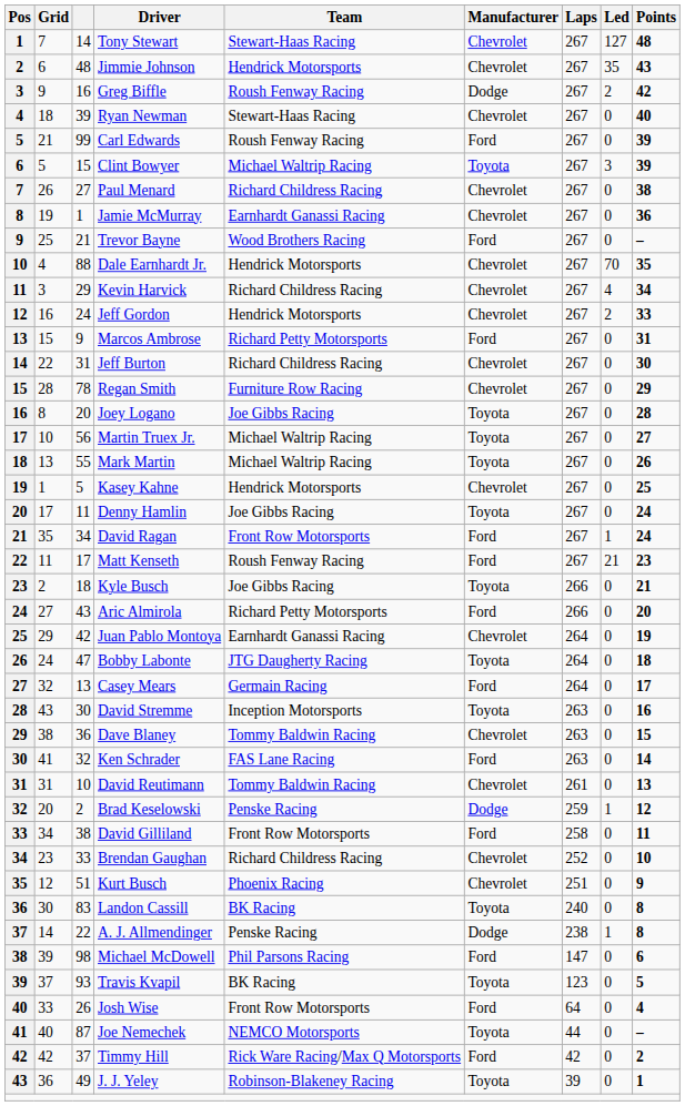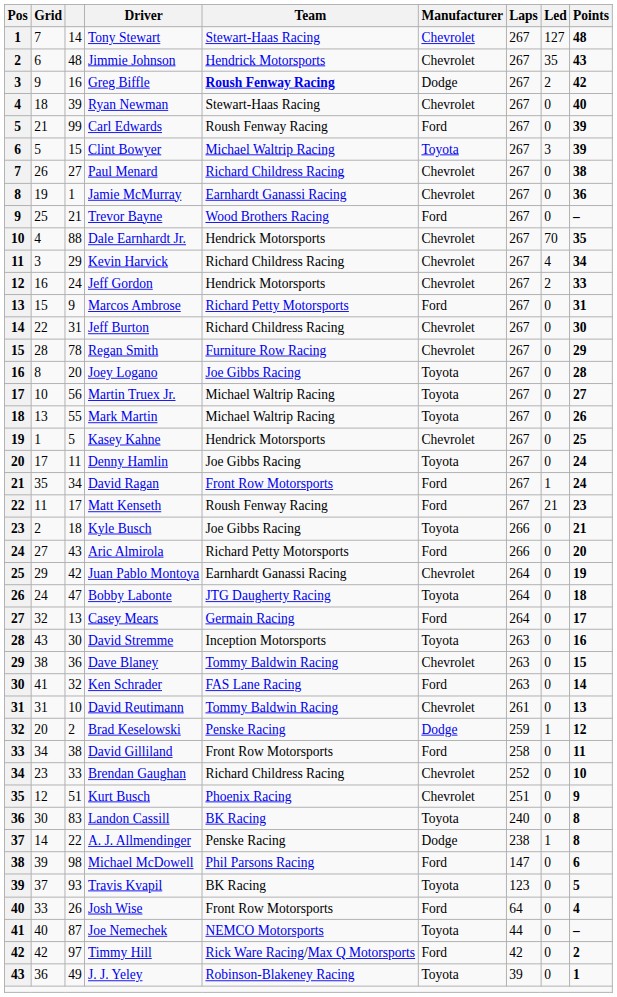 <table class="wikitable" style="font-size:95%">
 <tr>
 <th>Pos</th>
 <th>Grid</th>
 <th></th>
 <th>Driver</th>
 <th>Team</th>
 <th>Manufacturer</th>
 <th>Laps</th>
 <th>Led</th>
 <th>Points</th>
 </tr>
 <tr>
 <th>1</th>
 <td>7</td>
 <td>14</td>
 <td><a href='#'>Tony Stewart</a></td>
 <td><a href='#'>Stewart-Haas Racing</a></td>
 <td><a href='#'>Chevrolet</a></td>
 <td>267</td>
 <td>127</td>
 <td><strong>48</strong></td>
 </tr>
 <tr>
 <th>2</th>
 <td>6</td>
 <td>48</td>
 <td><a href='#'>Jimmie Johnson</a></td>
 <td><a href='#'>Hendrick Motorsports</a></td>
 <td>Chevrolet</td>
 <td>267</td>
 <td>35</td>
 <td><strong>43</strong></td>
 </tr>
 <tr>
 <th>3</th>
 <td>9</td>
 <td>16</td>
 <td><a href='#'>Greg Biffle</a></td>
-<td><a href='#'>Roush Fenway Racing</a></td>
+<td><strong><a href='#'>Roush Fenway Racing</a></strong></td>
 <td>Dodge</td>
 <td>267</td>
 <td>2</td>
 <td><strong>42</strong></td>
 </tr>
 <tr>
 <th>4</th>
 <td>18</td>
 <td>39</td>
 <td><a href='#'>Ryan Newman</a></td>
 <td>Stewart-Haas Racing</td>
 <td>Chevrolet</td>
 <td>267</td>
 <td>0</td>
 <td><strong>40</strong></td>
 </tr>
 <tr>
 <th>5</th>
 <td>21</td>
 <td>99</td>
 <td><a href='#'>Carl Edwards</a></td>
 <td>Roush Fenway Racing</td>
 <td>Ford</td>
 <td>267</td>
 <td>0</td>
 <td><strong>39</strong></td>
 </tr>
 <tr>
 <th>6</th>
 <td>5</td>
 <td>15</td>
 <td><a href='#'>Clint Bowyer</a></td>
 <td><a href='#'>Michael Waltrip Racing</a></td>
 <td><a href='#'>Toyota</a></td>
 <td>267</td>
 <td>3</td>
 <td><strong>39</strong></td>
 </tr>
 <tr>
 <th>7</th>
 <td>26</td>
 <td>27</td>
 <td><a href='#'>Paul Menard</a></td>
 <td><a href='#'>Richard Childress Racing</a></td>
 <td>Chevrolet</td>
 <td>267</td>
 <td>0</td>
 <td><strong>38</strong></td>
 </tr>
 <tr>
 <th>8</th>
 <td>19</td>
 <td>1</td>
 <td><a href='#'>Jamie McMurray</a></td>
 <td><a href='#'>Earnhardt Ganassi Racing</a></td>
 <td>Chevrolet</td>
 <td>267</td>
 <td>0</td>
 <td><strong>36</strong></td>
 </tr>
 <tr>
 <th>9</th>
 <td>25</td>
 <td>21</td>
 <td><a href='#'>Trevor Bayne</a></td>
 <td><a href='#'>Wood Brothers Racing</a></td>
 <td>Ford</td>
 <td>267</td>
 <td>0</td>
 <td><strong>–</strong></td>
 </tr>
 <tr>
 <th>10</th>
 <td>4</td>
 <td>88</td>
 <td><a href='#'>Dale Earnhardt Jr.</a></td>
 <td>Hendrick Motorsports</td>
 <td>Chevrolet</td>
 <td>267</td>
 <td>70</td>
 <td><strong>35</strong></td>
 </tr>
 <tr>
 <th>11</th>
 <td>3</td>
 <td>29</td>
 <td><a href='#'>Kevin Harvick</a></td>
 <td>Richard Childress Racing</td>
 <td>Chevrolet</td>
 <td>267</td>
 <td>4</td>
 <td><strong>34</strong></td>
 </tr>
 <tr>
 <th>12</th>
 <td>16</td>
 <td>24</td>
 <td><a href='#'>Jeff Gordon</a></td>
 <td>Hendrick Motorsports</td>
 <td>Chevrolet</td>
 <td>267</td>
 <td>2</td>
 <td><strong>33</strong></td>
 </tr>
 <tr>
 <th>13</th>
 <td>15</td>
 <td>9</td>
 <td><a href='#'>Marcos Ambrose</a></td>
 <td><a href='#'>Richard Petty Motorsports</a></td>
 <td>Ford</td>
 <td>267</td>
 <td>0</td>
 <td><strong>31</strong></td>
 </tr>
 <tr>
 <th>14</th>
 <td>22</td>
 <td>31</td>
 <td><a href='#'>Jeff Burton</a></td>
 <td>Richard Childress Racing</td>
 <td>Chevrolet</td>
 <td>267</td>
 <td>0</td>
 <td><strong>30</strong></td>
 </tr>
 <tr>
 <th>15</th>
 <td>28</td>
 <td>78</td>
 <td><a href='#'>Regan Smith</a></td>
 <td><a href='#'>Furniture Row Racing</a></td>
 <td>Chevrolet</td>
 <td>267</td>
 <td>0</td>
 <td><strong>29</strong></td>
 </tr>
 <tr>
 <th>16</th>
 <td>8</td>
 <td>20</td>
 <td><a href='#'>Joey Logano</a></td>
 <td><a href='#'>Joe Gibbs Racing</a></td>
 <td>Toyota</td>
 <td>267</td>
 <td>0</td>
 <td><strong>28</strong></td>
 </tr>
 <tr>
 <th>17</th>
 <td>10</td>
 <td>56</td>
 <td><a href='#'>Martin Truex Jr.</a></td>
 <td>Michael Waltrip Racing</td>
 <td>Toyota</td>
 <td>267</td>
 <td>0</td>
 <td><strong>27</strong></td>
 </tr>
 <tr>
 <th>18</th>
 <td>13</td>
 <td>55</td>
 <td><a href='#'>Mark Martin</a></td>
 <td>Michael Waltrip Racing</td>
 <td>Toyota</td>
 <td>267</td>
 <td>0</td>
 <td><strong>26</strong></td>
 </tr>
 <tr>
 <th>19</th>
 <td>1</td>
 <td>5</td>
 <td><a href='#'>Kasey Kahne</a></td>
 <td>Hendrick Motorsports</td>
 <td>Chevrolet</td>
 <td>267</td>
 <td>0</td>
 <td><strong>25</strong></td>
 </tr>
 <tr>
 <th>20</th>
 <td>17</td>
 <td>11</td>
 <td><a href='#'>Denny Hamlin</a></td>
 <td>Joe Gibbs Racing</td>
 <td>Toyota</td>
 <td>267</td>
 <td>0</td>
 <td><strong>24</strong></td>
 </tr>
 <tr>
 <th>21</th>
 <td>35</td>
 <td>34</td>
 <td><a href='#'>David Ragan</a></td>
 <td><a href='#'>Front Row Motorsports</a></td>
 <td>Ford</td>
 <td>267</td>
 <td>1</td>
 <td><strong>24</strong></td>
 </tr>
 <tr>
 <th>22</th>
 <td>11</td>
 <td>17</td>
 <td><a href='#'>Matt Kenseth</a></td>
 <td>Roush Fenway Racing</td>
 <td>Ford</td>
 <td>267</td>
 <td>21</td>
 <td><strong>23</strong></td>
 </tr>
 <tr>
 <th>23</th>
 <td>2</td>
 <td>18</td>
 <td><a href='#'>Kyle Busch</a></td>
 <td>Joe Gibbs Racing</td>
 <td>Toyota</td>
 <td>266</td>
 <td>0</td>
 <td><strong>21</strong></td>
 </tr>
 <tr>
 <th>24</th>
 <td>27</td>
 <td>43</td>
 <td><a href='#'>Aric Almirola</a></td>
 <td>Richard Petty Motorsports</td>
 <td>Ford</td>
 <td>266</td>
 <td>0</td>
 <td><strong>20</strong></td>
 </tr>
 <tr>
 <th>25</th>
 <td>29</td>
 <td>42</td>
 <td><a href='#'>Juan Pablo Montoya</a></td>
 <td>Earnhardt Ganassi Racing</td>
 <td>Chevrolet</td>
 <td>264</td>
 <td>0</td>
 <td><strong>19</strong></td>
 </tr>
 <tr>
 <th>26</th>
 <td>24</td>
 <td>47</td>
 <td><a href='#'>Bobby Labonte</a></td>
 <td><a href='#'>JTG Daugherty Racing</a></td>
 <td>Toyota</td>
 <td>264</td>
 <td>0</td>
 <td><strong>18</strong></td>
 </tr>
 <tr>
 <th>27</th>
 <td>32</td>
 <td>13</td>
 <td><a href='#'>Casey Mears</a></td>
 <td><a href='#'>Germain Racing</a></td>
 <td>Ford</td>
 <td>264</td>
 <td>0</td>
 <td><strong>17</strong></td>
 </tr>
 <tr>
 <th>28</th>
 <td>43</td>
 <td>30</td>
 <td><a href='#'>David Stremme</a></td>
 <td>Inception Motorsports</td>
 <td>Toyota</td>
 <td>263</td>
 <td>0</td>
 <td><strong>16</strong></td>
 </tr>
 <tr>
 <th>29</th>
 <td>38</td>
 <td>36</td>
 <td><a href='#'>Dave Blaney</a></td>
 <td><a href='#'>Tommy Baldwin Racing</a></td>
 <td>Chevrolet</td>
 <td>263</td>
 <td>0</td>
 <td><strong>15</strong></td>
 </tr>
 <tr>
 <th>30</th>
 <td>41</td>
 <td>32</td>
 <td><a href='#'>Ken Schrader</a></td>
 <td><a href='#'>FAS Lane Racing</a></td>
 <td>Ford</td>
 <td>263</td>
 <td>0</td>
 <td><strong>14</strong></td>
 </tr>
 <tr>
 <th>31</th>
 <td>31</td>
 <td>10</td>
 <td><a href='#'>David Reutimann</a></td>
 <td><a href='#'>Tommy Baldwin Racing</a></td>
 <td>Chevrolet</td>
 <td>261</td>
 <td>0</td>
 <td><strong>13</strong></td>
 </tr>
 <tr>
 <th>32</th>
 <td>20</td>
 <td>2</td>
 <td><a href='#'>Brad Keselowski</a></td>
 <td><a href='#'>Penske Racing</a></td>
 <td><a href='#'>Dodge</a></td>
 <td>259</td>
 <td>1</td>
 <td><strong>12</strong></td>
 </tr>
 <tr>
 <th>33</th>
 <td>34</td>
 <td>38</td>
 <td><a href='#'>David Gilliland</a></td>
 <td>Front Row Motorsports</td>
 <td>Ford</td>
 <td>258</td>
 <td>0</td>
 <td><strong>11</strong></td>
 </tr>
 <tr>
 <th>34</th>
 <td>23</td>
 <td>33</td>
 <td><a href='#'>Brendan Gaughan</a></td>
 <td>Richard Childress Racing</td>
 <td>Chevrolet</td>
 <td>252</td>
 <td>0</td>
 <td><strong>10</strong></td>
 </tr>
 <tr>
 <th>35</th>
 <td>12</td>
 <td>51</td>
 <td><a href='#'>Kurt Busch</a></td>
 <td><a href='#'>Phoenix Racing</a></td>
 <td>Chevrolet</td>
 <td>251</td>
 <td>0</td>
 <td><strong>9</strong></td>
 </tr>
 <tr>
 <th>36</th>
 <td>30</td>
 <td>83</td>
 <td><a href='#'>Landon Cassill</a></td>
 <td><a href='#'>BK Racing</a></td>
 <td>Toyota</td>
 <td>240</td>
 <td>0</td>
 <td><strong>8</strong></td>
 </tr>
 <tr>
 <th>37</th>
 <td>14</td>
 <td>22</td>
 <td><a href='#'>A. J. Allmendinger</a></td>
 <td>Penske Racing</td>
 <td>Dodge</td>
 <td>238</td>
 <td>1</td>
 <td><strong>8</strong></td>
 </tr>
 <tr>
 <th>38</th>
 <td>39</td>
 <td>98</td>
 <td><a href='#'>Michael McDowell</a></td>
 <td><a href='#'>Phil Parsons Racing</a></td>
 <td>Ford</td>
 <td>147</td>
 <td>0</td>
 <td><strong>6</strong></td>
 </tr>
 <tr>
 <th>39</th>
 <td>37</td>
 <td>93</td>
 <td><a href='#'>Travis Kvapil</a></td>
 <td>BK Racing</td>
 <td>Toyota</td>
 <td>123</td>
 <td>0</td>
 <td><strong>5</strong></td>
 </tr>
 <tr>
 <th>40</th>
 <td>33</td>
 <td>26</td>
 <td><a href='#'>Josh Wise</a></td>
 <td>Front Row Motorsports</td>
 <td>Ford</td>
 <td>64</td>
 <td>0</td>
 <td><strong>4</strong></td>
 </tr>
 <tr>
 <th>41</th>
 <td>40</td>
 <td>87</td>
 <td><a href='#'>Joe Nemechek</a></td>
 <td><a href='#'>NEMCO Motorsports</a></td>
 <td>Toyota</td>
 <td>44</td>
 <td>0</td>
 <td><strong>–</strong></td>
 </tr>
 <tr>
 <th>42</th>
 <td>42</td>
-<td>37</td>
+<td>97</td>
 <td><a href='#'>Timmy Hill</a></td>
 <td><a href='#'>Rick Ware Racing</a>/<a href='#'>Max Q Motorsports</a></td>
 <td>Ford</td>
 <td>42</td>
 <td>0</td>
 <td><strong>2</strong></td>
 </tr>
 <tr>
 <th>43</th>
 <td>36</td>
 <td>49</td>
 <td><a href='#'>J. J. Yeley</a></td>
 <td><a href='#'>Robinson-Blakeney Racing</a></td>
 <td>Toyota</td>
 <td>39</td>
 <td>0</td>
 <td><strong>1</strong></td>
 </tr>
 <tr>
 <td colspan="9"></td>
 </tr>
 </table>
